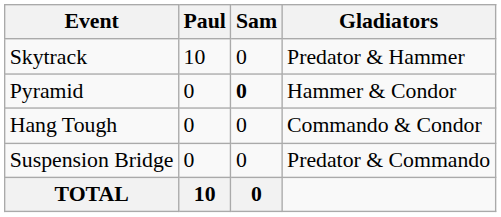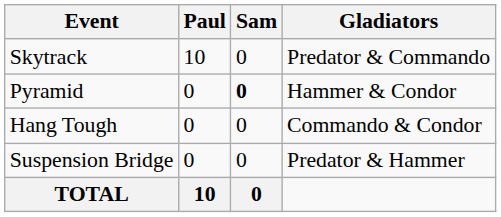 <table class="wikitable">
 <tr>
 <th>Event</th>
 <th>Paul</th>
 <th>Sam</th>
 <th>Gladiators</th>
 </tr>
 <tr>
 <td>Skytrack</td>
 <td>10</td>
 <td>0</td>
-<td>Predator & Hammer</td>
+<td>Predator & Commando</td>
 </tr>
 <tr>
 <td>Pyramid</td>
 <td>0</td>
 <td><strong>0</strong></td>
 <td>Hammer & Condor</td>
 </tr>
 <tr>
 <td>Hang Tough</td>
 <td>0</td>
 <td>0</td>
 <td>Commando & Condor</td>
 </tr>
 <tr>
 <td>Suspension Bridge</td>
 <td>0</td>
 <td>0</td>
-<td>Predator & Commando</td>
+<td>Predator & Hammer</td>
 </tr>
 <tr>
 <th>TOTAL</th>
 <th>10</th>
 <th>0</th>
 </tr>
 </table>
